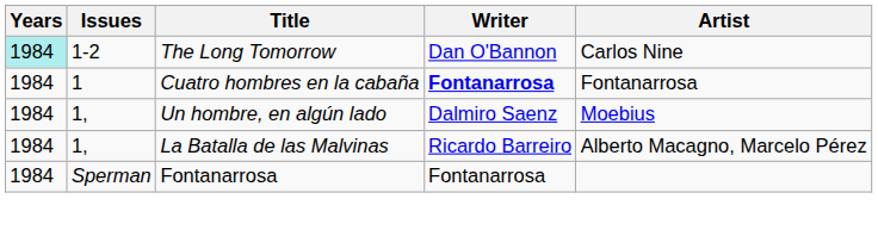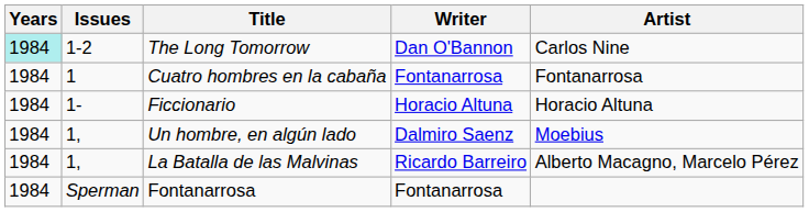 <table class="sortable wikitable">
 <tr>
 <th>Years</th>
 <th>Issues</th>
 <th>Title</th>
 <th>Writer</th>
 <th>Artist</th>
 </tr>
 <tr>
 <td style="background: paleturquoise;">1984</td>
 <td>1-2</td>
 <td><em>The Long Tomorrow</em></td>
 <td><a href='#'>Dan O'Bannon</a></td>
 <td>Carlos Nine</td>
 </tr>
 <tr>
 <td>1984</td>
 <td>1</td>
 <td><em>Cuatro hombres en la cabaña</em></td>
-<td><strong><a href='#'>Fontanarrosa</a></strong></td>
+<td><a href='#'>Fontanarrosa</a></td>
 <td>Fontanarrosa</td>
+</tr>
+<tr>
+<td>1984</td>
+<td>1-</td>
+<td><em>Ficcionario</em></td>
+<td><a href='#'>Horacio Altuna</a></td>
+<td>Horacio Altuna</td>
 </tr>
 <tr>
 <td>1984</td>
 <td>1,</td>
 <td><em>Un hombre, en algún lado</em></td>
 <td><a href='#'>Dalmiro Saenz</a></td>
 <td><a href='#'>Moebius</a></td>
 </tr>
 <tr>
 <td>1984</td>
 <td>1,</td>
 <td><em>La Batalla de las Malvinas</em></td>
 <td><a href='#'>Ricardo Barreiro</a></td>
 <td>Alberto Macagno, Marcelo Pérez</td>
 </tr>
 <tr>
 <td>1984</td>
 <td><em>Sperman</em></td>
 <td>Fontanarrosa</td>
 <td>Fontanarrosa</td>
 </tr>
 </table>
